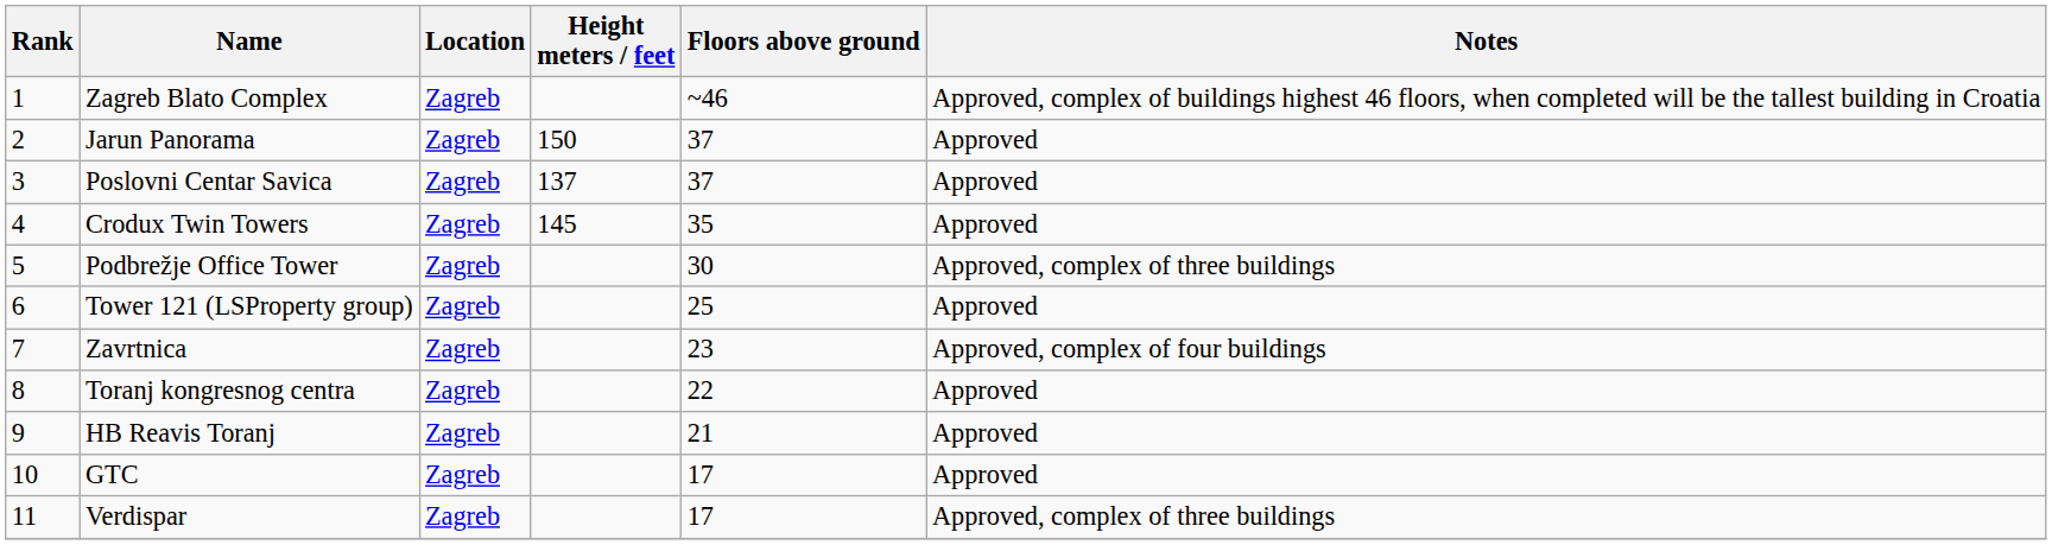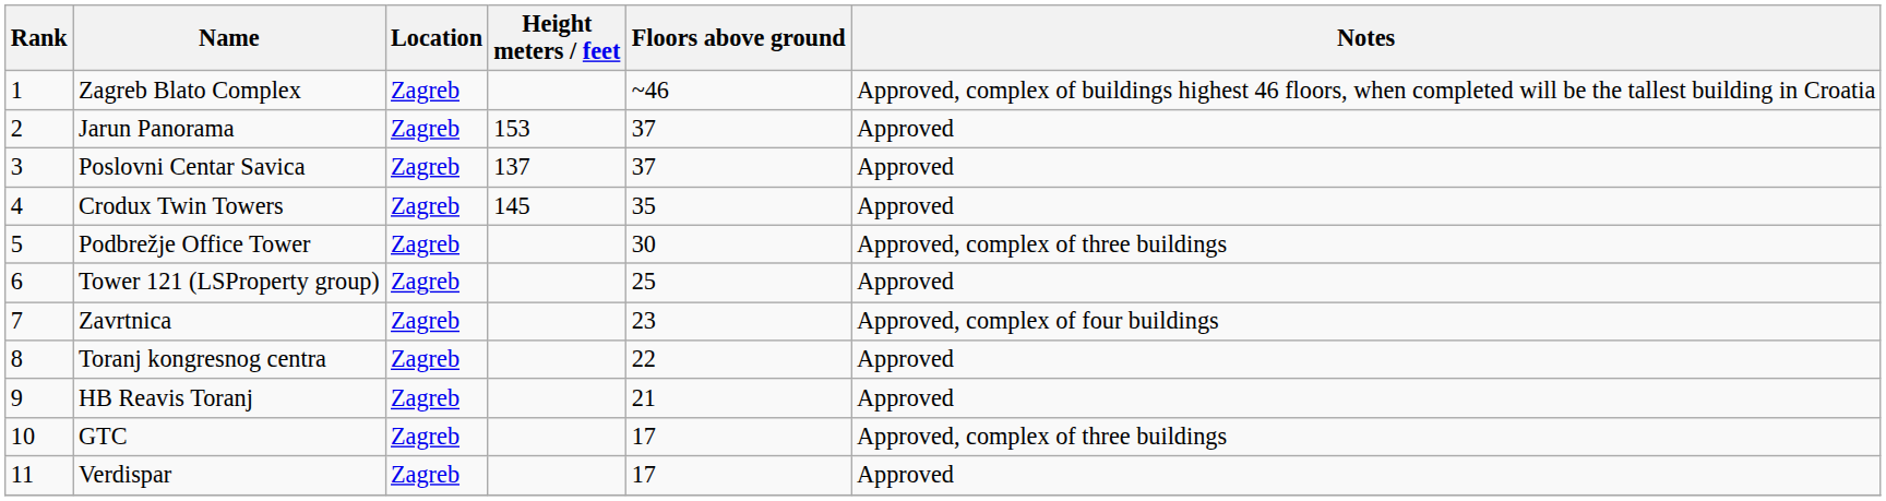 <table class="wikitable sortable">
 <tr>
 <th>Rank</th>
 <th>Name</th>
 <th>Location</th>
 <th>Height<br>meters / <a href='#'>feet</a></th>
 <th>Floors above ground</th>
 <th>Notes</th>
 </tr>
 <tr>
 <td>1</td>
 <td>Zagreb Blato Complex</td>
 <td><a href='#'>Zagreb</a></td>
 <td></td>
 <td>~46</td>
 <td>Approved, complex of buildings highest 46 floors, when completed will be the tallest building in Croatia</td>
 </tr>
 <tr>
 <td>2</td>
 <td>Jarun Panorama </td>
 <td><a href='#'>Zagreb</a></td>
-<td>150</td>
+<td>153</td>
 <td>37</td>
 <td>Approved</td>
 </tr>
 <tr>
 <td>3</td>
 <td>Poslovni Centar Savica </td>
 <td><a href='#'>Zagreb</a></td>
 <td>137</td>
 <td>37</td>
 <td>Approved</td>
 </tr>
 <tr>
 <td>4</td>
 <td>Crodux Twin Towers </td>
 <td><a href='#'>Zagreb</a></td>
 <td>145</td>
 <td>35</td>
 <td>Approved</td>
 </tr>
 <tr>
 <td>5</td>
 <td>Podbrežje Office Tower</td>
 <td><a href='#'>Zagreb</a></td>
 <td></td>
 <td>30</td>
 <td>Approved, complex of three buildings</td>
 </tr>
 <tr>
 <td>6</td>
 <td>Tower 121 (LSProperty group)</td>
 <td><a href='#'>Zagreb</a></td>
 <td></td>
 <td>25</td>
 <td>Approved</td>
 </tr>
 <tr>
 <td>7</td>
 <td>Zavrtnica</td>
 <td><a href='#'>Zagreb</a></td>
 <td></td>
 <td>23</td>
 <td>Approved, complex of four buildings</td>
 </tr>
 <tr>
 <td>8</td>
 <td>Toranj kongresnog centra</td>
 <td><a href='#'>Zagreb</a></td>
 <td></td>
 <td>22</td>
 <td>Approved</td>
 </tr>
 <tr>
 <td>9</td>
 <td>HB Reavis Toranj</td>
 <td><a href='#'>Zagreb</a></td>
 <td></td>
 <td>21</td>
 <td>Approved</td>
 </tr>
 <tr>
 <td>10</td>
 <td>GTC</td>
 <td><a href='#'>Zagreb</a></td>
 <td></td>
 <td>17</td>
-<td>Approved</td>
+<td>Approved, complex of three buildings</td>
 </tr>
 <tr>
 <td>11</td>
 <td>Verdispar</td>
 <td><a href='#'>Zagreb</a></td>
 <td></td>
 <td>17</td>
-<td>Approved, complex of three buildings</td>
+<td>Approved</td>
 </tr>
 <tr>
 </tr>
 </table>
